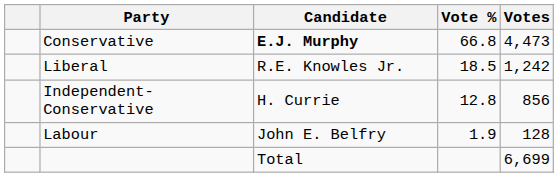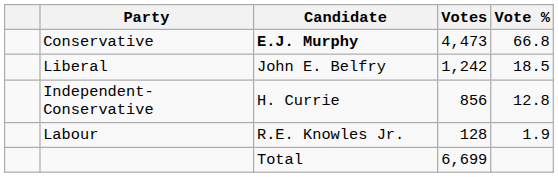 <table class="wikitable">
 <tr>
 <th></th>
 <th scope="col" style="width:175px;">Party</th>
 <th scope="col" style="width:150px;">Candidate</th>
+<th>Votes</th>
 <th>Vote %</th>
-<th>Votes</th>
 </tr>
 <tr>
 <td>   </td>
 <td>Conservative</td>
 <td><strong>E.J. Murphy</strong></td>
+<td align=right>4,473</td>
 <td align=right>66.8</td>
-<td align=right>4,473</td>
 </tr>
 <tr>
 <td>   </td>
 <td>Liberal</td>
-<td>R.E. Knowles Jr.</td>
+<td>John E. Belfry</td>
+<td align=right>1,242</td>
 <td align=right>18.5</td>
-<td align=right>1,242</td>
 </tr>
 <tr |>
 <td>   </td>
 <td>Independent-Conservative</td>
 <td>H. Currie</td>
+<td align=right>856</td>
 <td align=right>12.8</td>
-<td align=right>856</td>
 </tr>
 <tr>
 <td>   </td>
 <td>Labour</td>
-<td>John E. Belfry</td>
+<td>R.E. Knowles Jr.</td>
+<td align=right>128</td>
 <td align=right>1.9</td>
-<td align=right>128</td>
 </tr>
 <tr |>
 <td></td>
 <td></td>
 <td>Total</td>
+<td align=right>6,699</td>
 <td></td>
-<td align=right>6,699</td>
 </tr>
 </table>
